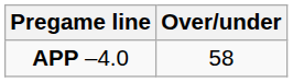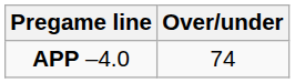 <table class="wikitable">
 <tr align="center">
 <th style=>Pregame line</th>
 <th style=>Over/under</th>
 </tr>
 <tr align="center">
 <td><strong>APP</strong> –4.0</td>
-<td>58</td>
+<td>74</td>
 </tr>
 </table>
